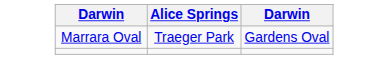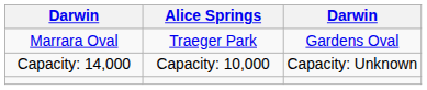 <table class="wikitable" style="text-align:center; margin: 1em auto;">
 <tr>
 <th width="33%"><a href='#'>Darwin</a></th>
 <th width="34%"><a href='#'>Alice Springs</a></th>
 <th width="33%"><a href='#'>Darwin</a></th>
 </tr>
 <tr>
 <td><a href='#'>Marrara Oval</a></td>
 <td><a href='#'>Traeger Park</a></td>
 <td><a href='#'>Gardens Oval</a></td>
 </tr>
 <tr>
+<td>Capacity: 14,000</td>
+<td>Capacity: 10,000</td>
+<td>Capacity: Unknown</td>
+</tr>
+<tr>
 <td></td>
 <td></td>
 <td></td>
 </tr>
 </table>
